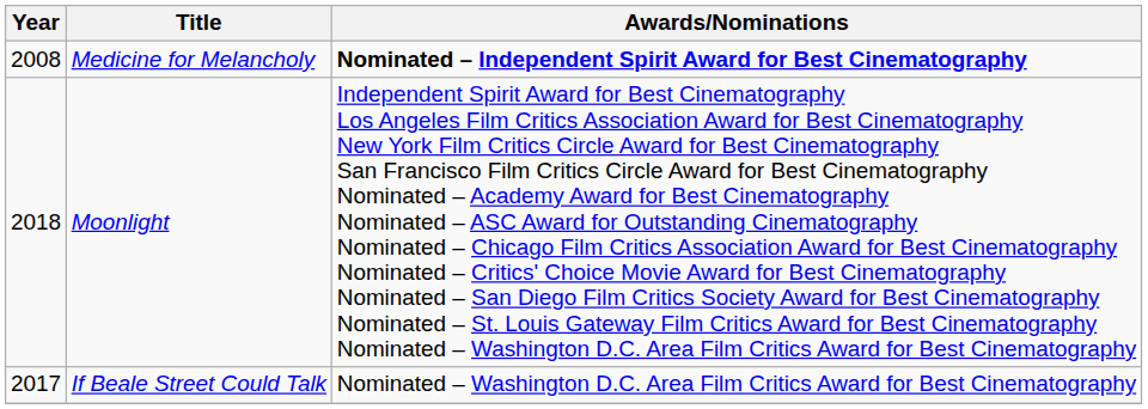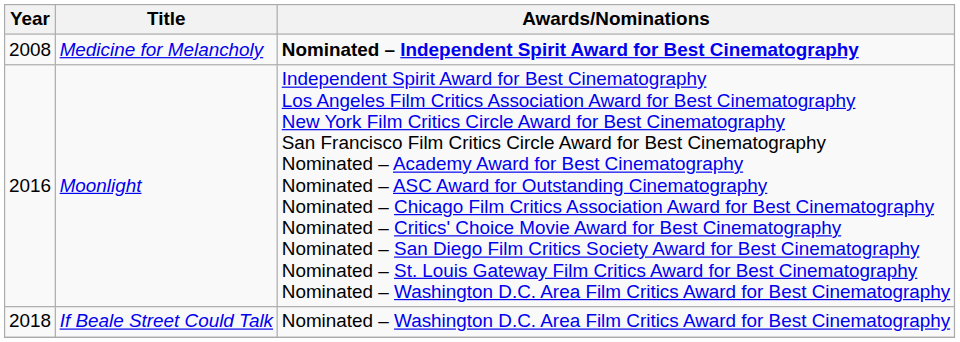 <table class="wikitable">
 <tr>
 <th>Year</th>
 <th>Title</th>
 <th>Awards/Nominations</th>
 </tr>
 <tr>
 <td>2008</td>
 <td><em><a href='#'>Medicine for Melancholy</a></em></td>
 <td><strong>Nominated – <a href='#'>Independent Spirit Award for Best Cinematography</a></strong></td>
 </tr>
 <tr>
-<td>2018</td>
+<td>2016</td>
 <td><em><a href='#'>Moonlight</a></em></td>
 <td><a href='#'>Independent Spirit Award for Best Cinematography</a><br><a href='#'>Los Angeles Film Critics Association Award for Best Cinematography</a><br><a href='#'>New York Film Critics Circle Award for Best Cinematography</a><br>San Francisco Film Critics Circle Award for Best Cinematography<br> Nominated – <a href='#'>Academy Award for Best Cinematography</a><br>Nominated – <a href='#'>ASC Award for Outstanding Cinematography</a><br>Nominated – <a href='#'>Chicago Film Critics Association Award for Best Cinematography</a><br>Nominated – <a href='#'>Critics' Choice Movie Award for Best Cinematography</a><br>Nominated – <a href='#'>San Diego Film Critics Society Award for Best Cinematography</a><br>Nominated – <a href='#'>St. Louis Gateway Film Critics Award for Best Cinematography</a><br>Nominated – <a href='#'>Washington D.C. Area Film Critics Award for Best Cinematography</a></td>
 </tr>
 <tr>
-<td>2017</td>
+<td>2018</td>
 <td><em><a href='#'>If Beale Street Could Talk</a></em></td>
 <td>Nominated – <a href='#'>Washington D.C. Area Film Critics Award for Best Cinematography</a></td>
 </tr>
 <tr>
 </tr>
 </table>
